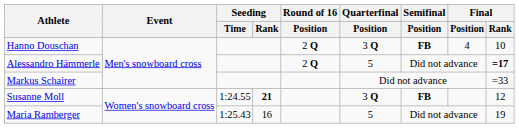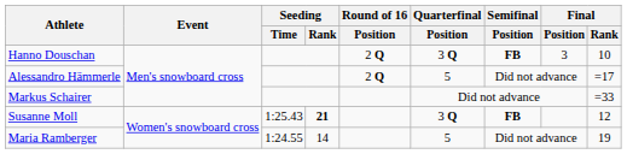 <table class="wikitable" style="font-size:90%">
 <tr>
 <th rowspan="2">Athlete</th>
 <th rowspan="2">Event</th>
 <th colspan="2">Seeding</th>
 <th>Round of 16</th>
 <th>Quarterfinal</th>
 <th>Semifinal</th>
 <th colspan=2>Final</th>
 </tr>
 <tr style="font-size:95%">
 <th>Time</th>
 <th>Rank</th>
 <th>Position</th>
 <th>Position</th>
 <th>Position</th>
 <th>Position</th>
 <th>Rank</th>
 </tr>
 <tr align=center>
 <td align=left><a href='#'>Hanno Douschan</a></td>
 <td align=left rowspan=3><a href='#'>Men's snowboard cross</a></td>
 <td colspan=2></td>
 <td>2 <strong>Q</strong></td>
 <td>3 <strong>Q</strong></td>
 <td> <strong>FB</strong></td>
-<td>4</td>
+<td>3</td>
 <td>10</td>
 </tr>
 <tr align=center>
 <td align=left><a href='#'>Alessandro Hämmerle</a></td>
 <td colspan=2></td>
 <td>2 <strong>Q</strong></td>
 <td>5</td>
 <td colspan=2>Did not advance</td>
-<td><strong>=17</strong></td>
+<td>=17</td>
 </tr>
 <tr align=center>
 <td align=left><a href='#'>Markus Schairer</a></td>
 <td colspan=2></td>
 <td></td>
 <td colspan=3>Did not advance</td>
 <td>=33</td>
 </tr>
 <tr align=center>
 <td align=left><a href='#'>Susanne Moll</a></td>
 <td align=left rowspan=2><a href='#'>Women's snowboard cross</a></td>
-<td>1:24.55</td>
+<td>1:25.43</td>
 <td><strong>21</strong></td>
 <td></td>
 <td>3 <strong>Q</strong></td>
 <td> <strong>FB</strong></td>
 <td></td>
 <td>12</td>
 </tr>
 <tr align=center>
 <td align=left><a href='#'>Maria Ramberger</a></td>
-<td>1:25.43</td>
-<td>16</td>
+<td>1:24.55</td>
+<td>14</td>
 <td></td>
 <td>5</td>
 <td colspan=2>Did not advance</td>
 <td>19</td>
 </tr>
 </table>
